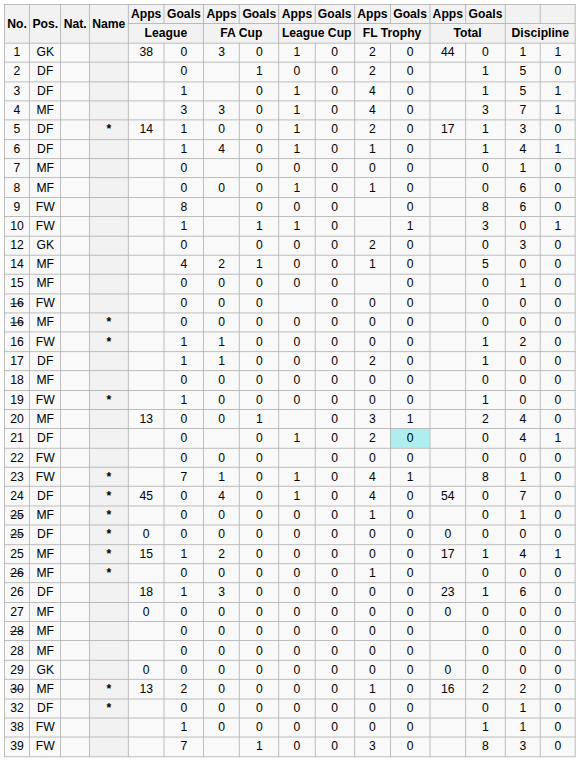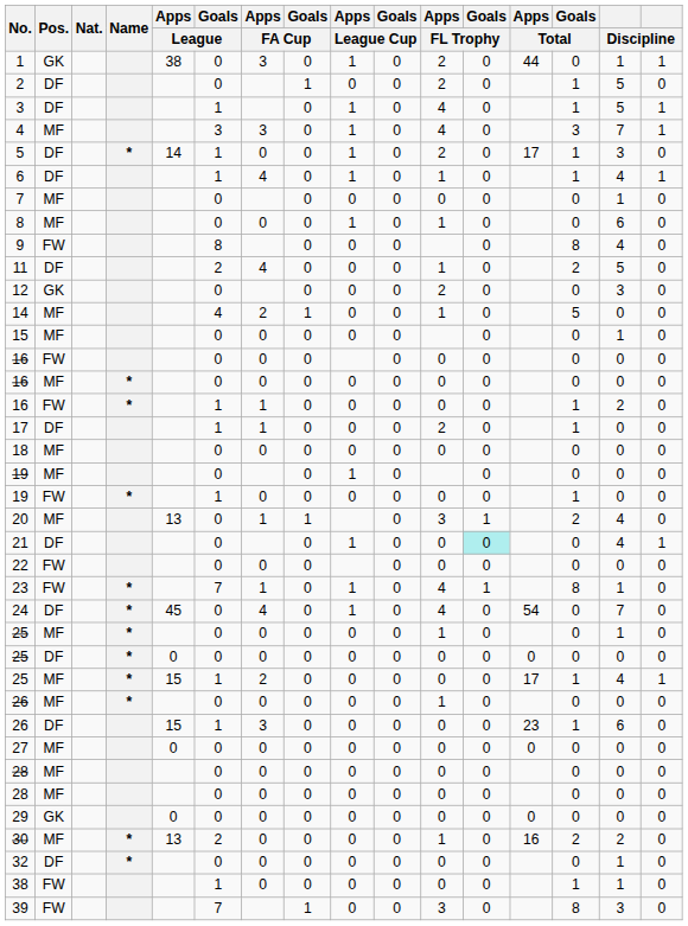 <table class="wikitable sortable plainrowheaders" style="text-align:center">
 <tr>
 <th scope="col" rowspan="2">No.</th>
 <th scope="col" rowspan="2">Pos.</th>
 <th scope="col" rowspan="2">Nat.</th>
 <th scope="col" rowspan="2">Name</th>
 <th scope="col">Apps</th>
 <th scope="col">Goals</th>
 <th scope="col">Apps</th>
 <th scope="col">Goals</th>
 <th scope="col">Apps</th>
 <th scope="col">Goals</th>
 <th scope="col">Apps</th>
 <th scope="col">Goals</th>
 <th scope="col">Apps</th>
 <th scope="col">Goals</th>
 <th scope="col"></th>
 <th scope="col"></th>
 </tr>
 <tr class="unsortable">
 <th colspan="2" width="85">League</th>
 <th colspan="2" width="85">FA Cup</th>
 <th colspan="2" width="85">League Cup</th>
 <th colspan="2" width="85">FL Trophy</th>
 <th colspan="2" width="85">Total</th>
 <th colspan="2" width="85">Discipline</th>
 </tr>
 <tr>
 <td>1</td>
 <td>GK</td>
 <td></td>
 <th scope="row"></th>
 <td>38</td>
 <td>0</td>
 <td>3</td>
 <td>0</td>
 <td>1</td>
 <td>0</td>
 <td>2</td>
 <td>0</td>
 <td>44</td>
 <td>0</td>
 <td>1</td>
 <td>1</td>
 </tr>
 <tr>
 <td>2</td>
 <td>DF</td>
 <td></td>
 <th scope="row"></th>
 <td></td>
 <td>0</td>
 <td></td>
 <td>1</td>
 <td>0</td>
 <td>0</td>
 <td>2</td>
 <td>0</td>
 <td></td>
 <td>1</td>
 <td>5</td>
 <td>0</td>
 </tr>
 <tr>
 <td>3</td>
 <td>DF</td>
 <td></td>
 <th scope="row"></th>
 <td></td>
 <td>1</td>
 <td></td>
 <td>0</td>
 <td>1</td>
 <td>0</td>
 <td>4</td>
 <td>0</td>
 <td></td>
 <td>1</td>
 <td>5</td>
 <td>1</td>
 </tr>
 <tr>
 <td>4</td>
 <td>MF</td>
 <td></td>
 <th scope="row"></th>
 <td></td>
 <td>3</td>
 <td>3</td>
 <td>0</td>
 <td>1</td>
 <td>0</td>
 <td>4</td>
 <td>0</td>
 <td></td>
 <td>3</td>
 <td>7</td>
 <td>1</td>
 </tr>
 <tr>
 <td>5</td>
 <td>DF</td>
 <td></td>
 <th scope="row"><em></em> *</th>
 <td>14</td>
 <td>1</td>
 <td>0</td>
 <td>0</td>
 <td>1</td>
 <td>0</td>
 <td>2</td>
 <td>0</td>
 <td>17</td>
 <td>1</td>
 <td>3</td>
 <td>0</td>
 </tr>
 <tr>
 <td>6</td>
 <td>DF</td>
 <td></td>
 <th scope="row"></th>
 <td></td>
 <td>1</td>
 <td>4</td>
 <td>0</td>
 <td>1</td>
 <td>0</td>
 <td>1</td>
 <td>0</td>
 <td></td>
 <td>1</td>
 <td>4</td>
 <td>1</td>
 </tr>
 <tr>
 <td>7</td>
 <td>MF</td>
 <td></td>
 <th scope="row"></th>
 <td></td>
 <td>0</td>
 <td></td>
 <td>0</td>
 <td>0</td>
 <td>0</td>
 <td>0</td>
 <td>0</td>
 <td></td>
 <td>0</td>
 <td>1</td>
 <td>0</td>
 </tr>
 <tr>
 <td>8</td>
 <td>MF</td>
 <td></td>
 <th scope="row"></th>
 <td></td>
 <td>0</td>
 <td>0</td>
 <td>0</td>
 <td>1</td>
 <td>0</td>
 <td>1</td>
 <td>0</td>
 <td></td>
 <td>0</td>
 <td>6</td>
 <td>0</td>
 </tr>
 <tr>
 <td>9</td>
 <td>FW</td>
 <td></td>
 <th scope="row"></th>
 <td></td>
 <td>8</td>
 <td></td>
 <td>0</td>
 <td>0</td>
 <td>0</td>
 <td></td>
 <td>0</td>
 <td></td>
 <td>8</td>
-<td>6</td>
+<td>4</td>
 <td>0</td>
 </tr>
 <tr>
-<td>10</td>
-<td>FW</td>
+<td>11</td>
+<td>DF</td>
 <td></td>
 <th scope="row"></th>
 <td></td>
-<td>1</td>
-<td></td>
-<td>1</td>
+<td>2</td>
+<td>4</td>
+<td>0</td>
+<td>0</td>
+<td>0</td>
 <td>1</td>
 <td>0</td>
 <td></td>
-<td>1</td>
-<td></td>
-<td>3</td>
+<td>2</td>
+<td>5</td>
 <td>0</td>
-<td>1</td>
 </tr>
 <tr>
 <td>12</td>
 <td>GK</td>
 <td></td>
 <th scope="row"></th>
 <td></td>
 <td>0</td>
 <td></td>
 <td>0</td>
 <td>0</td>
 <td>0</td>
 <td>2</td>
 <td>0</td>
 <td></td>
 <td>0</td>
 <td>3</td>
 <td>0</td>
 </tr>
 <tr>
 <td>14</td>
 <td>MF</td>
 <td></td>
 <th scope="row"></th>
 <td></td>
 <td>4</td>
 <td>2</td>
 <td>1</td>
 <td>0</td>
 <td>0</td>
 <td>1</td>
 <td>0</td>
 <td></td>
 <td>5</td>
 <td>0</td>
 <td>0</td>
 </tr>
 <tr>
 <td>15</td>
 <td>MF</td>
 <td></td>
 <th scope="row"></th>
 <td></td>
 <td>0</td>
 <td>0</td>
 <td>0</td>
 <td>0</td>
 <td>0</td>
 <td></td>
 <td>0</td>
 <td></td>
 <td>0</td>
 <td>1</td>
 <td>0</td>
 </tr>
 <tr>
 <td><s>16</s> </td>
 <td>FW</td>
 <td></td>
 <th scope="row"></th>
 <td></td>
 <td>0</td>
 <td>0</td>
 <td>0</td>
 <td></td>
 <td>0</td>
 <td>0</td>
 <td>0</td>
 <td></td>
 <td>0</td>
 <td>0</td>
 <td>0</td>
 </tr>
 <tr>
 <td><s>16</s> </td>
 <td>MF</td>
 <td></td>
 <th scope="row"><em></em> *</th>
 <td></td>
 <td>0</td>
 <td>0</td>
 <td>0</td>
 <td>0</td>
 <td>0</td>
 <td>0</td>
 <td>0</td>
 <td></td>
 <td>0</td>
 <td>0</td>
 <td>0</td>
 </tr>
 <tr>
 <td>16</td>
 <td>FW</td>
 <td></td>
 <th scope="row"><em></em> *</th>
 <td></td>
 <td>1</td>
 <td>1</td>
 <td>0</td>
 <td>0</td>
 <td>0</td>
 <td>0</td>
 <td>0</td>
 <td></td>
 <td>1</td>
 <td>2</td>
 <td>0</td>
 </tr>
 <tr>
 <td>17</td>
 <td>DF</td>
 <td></td>
 <th scope="row"></th>
 <td></td>
 <td>1</td>
 <td>1</td>
 <td>0</td>
 <td>0</td>
 <td>0</td>
 <td>2</td>
 <td>0</td>
 <td></td>
 <td>1</td>
 <td>0</td>
 <td>0</td>
 </tr>
 <tr>
 <td>18</td>
 <td>MF</td>
 <td></td>
 <th scope="row"></th>
 <td></td>
 <td>0</td>
 <td>0</td>
 <td>0</td>
 <td>0</td>
 <td>0</td>
 <td>0</td>
 <td>0</td>
 <td></td>
 <td>0</td>
 <td>0</td>
 <td>0</td>
 </tr>
 <tr>
+<td><s>19</s> </td>
+<td>MF</td>
+<td></td>
+<th scope="row"></th>
+<td></td>
+<td>0</td>
+<td></td>
+<td>0</td>
+<td>1</td>
+<td>0</td>
+<td></td>
+<td>0</td>
+<td></td>
+<td>0</td>
+<td>0</td>
+<td>0</td>
+</tr>
+<tr>
 <td>19</td>
 <td>FW</td>
 <td></td>
 <th scope="row"><em></em> *</th>
 <td></td>
 <td>1</td>
 <td>0</td>
 <td>0</td>
 <td>0</td>
 <td>0</td>
 <td>0</td>
 <td>0</td>
 <td></td>
 <td>1</td>
 <td>0</td>
 <td>0</td>
 </tr>
 <tr>
 <td>20</td>
 <td>MF</td>
 <td></td>
 <th scope="row"></th>
 <td>13</td>
 <td>0</td>
-<td>0</td>
+<td>1</td>
 <td>1</td>
 <td></td>
 <td>0</td>
 <td>3</td>
 <td>1</td>
 <td></td>
 <td>2</td>
 <td>4</td>
 <td>0</td>
 </tr>
 <tr>
 <td>21</td>
 <td>DF</td>
 <td></td>
 <th scope="row"></th>
 <td></td>
 <td>0</td>
 <td></td>
 <td>0</td>
 <td>1</td>
 <td>0</td>
-<td>2</td>
+<td>0</td>
 <td style="background: paleturquoise;">0</td>
 <td></td>
 <td>0</td>
 <td>4</td>
 <td>1</td>
 </tr>
 <tr>
 <td>22</td>
 <td>FW</td>
 <td></td>
 <th scope="row"></th>
 <td></td>
 <td>0</td>
 <td>0</td>
 <td>0</td>
 <td></td>
 <td>0</td>
 <td>0</td>
 <td>0</td>
 <td></td>
 <td>0</td>
 <td>0</td>
 <td>0</td>
 </tr>
 <tr>
 <td>23</td>
 <td>FW</td>
 <td></td>
 <th scope="row"><em></em> *</th>
 <td></td>
 <td>7</td>
 <td>1</td>
 <td>0</td>
 <td>1</td>
 <td>0</td>
 <td>4</td>
 <td>1</td>
 <td></td>
 <td>8</td>
 <td>1</td>
 <td>0</td>
 </tr>
 <tr>
 <td>24</td>
 <td>DF</td>
 <td></td>
 <th scope="row"><em></em> *</th>
 <td>45</td>
 <td>0</td>
 <td>4</td>
 <td>0</td>
 <td>1</td>
 <td>0</td>
 <td>4</td>
 <td>0</td>
 <td>54</td>
 <td>0</td>
 <td>7</td>
 <td>0</td>
 </tr>
 <tr>
 <td><s>25</s> </td>
 <td>MF</td>
 <td></td>
 <th scope="row"><em></em> *</th>
 <td></td>
 <td>0</td>
 <td>0</td>
 <td>0</td>
 <td>0</td>
 <td>0</td>
 <td>1</td>
 <td>0</td>
 <td></td>
 <td>0</td>
 <td>1</td>
 <td>0</td>
 </tr>
 <tr>
 <td><s>25</s> </td>
 <td>DF</td>
 <td></td>
 <th scope="row"><em></em> *</th>
 <td>0</td>
 <td>0</td>
 <td>0</td>
 <td>0</td>
 <td>0</td>
 <td>0</td>
 <td>0</td>
 <td>0</td>
 <td>0</td>
 <td>0</td>
 <td>0</td>
 <td>0</td>
 </tr>
 <tr>
 <td>25</td>
 <td>MF</td>
 <td></td>
 <th scope="row"><em></em> *</th>
 <td>15</td>
 <td>1</td>
 <td>2</td>
 <td>0</td>
 <td>0</td>
 <td>0</td>
 <td>0</td>
 <td>0</td>
 <td>17</td>
 <td>1</td>
 <td>4</td>
 <td>1</td>
 </tr>
 <tr>
 <td><s>26</s> </td>
 <td>MF</td>
 <td></td>
 <th scope="row"><em></em> *</th>
 <td></td>
 <td>0</td>
 <td>0</td>
 <td>0</td>
 <td>0</td>
 <td>0</td>
 <td>1</td>
 <td>0</td>
 <td></td>
 <td>0</td>
 <td>0</td>
 <td>0</td>
 </tr>
 <tr>
 <td>26</td>
 <td>DF</td>
 <td></td>
 <th scope="row"></th>
-<td>18</td>
+<td>15</td>
 <td>1</td>
 <td>3</td>
 <td>0</td>
 <td>0</td>
 <td>0</td>
 <td>0</td>
 <td>0</td>
 <td>23</td>
 <td>1</td>
 <td>6</td>
 <td>0</td>
 </tr>
 <tr>
 <td>27</td>
 <td>MF</td>
 <td></td>
 <th scope="row"></th>
 <td>0</td>
 <td>0</td>
 <td>0</td>
 <td>0</td>
 <td>0</td>
 <td>0</td>
 <td>0</td>
 <td>0</td>
 <td>0</td>
 <td>0</td>
 <td>0</td>
 <td>0</td>
 </tr>
 <tr>
 <td><s>28</s> </td>
 <td>MF</td>
 <td></td>
 <th scope="row"></th>
 <td></td>
 <td>0</td>
 <td>0</td>
 <td>0</td>
 <td>0</td>
 <td>0</td>
 <td>0</td>
 <td>0</td>
 <td></td>
 <td>0</td>
 <td>0</td>
 <td>0</td>
 </tr>
 <tr>
 <td>28</td>
 <td>MF</td>
 <td></td>
 <th scope="row"></th>
 <td></td>
 <td>0</td>
 <td>0</td>
 <td>0</td>
 <td>0</td>
 <td>0</td>
 <td>0</td>
 <td>0</td>
 <td></td>
 <td>0</td>
 <td>0</td>
 <td>0</td>
 </tr>
 <tr>
 <td>29</td>
 <td>GK</td>
 <td></td>
 <th scope="row"></th>
 <td>0</td>
 <td>0</td>
 <td>0</td>
 <td>0</td>
 <td>0</td>
 <td>0</td>
 <td>0</td>
 <td>0</td>
 <td>0</td>
 <td>0</td>
 <td>0</td>
 <td>0</td>
 </tr>
 <tr>
 <td><s>30</s> </td>
 <td>MF</td>
 <td></td>
 <th scope="row"><em></em> *</th>
 <td>13</td>
 <td>2</td>
 <td>0</td>
 <td>0</td>
 <td>0</td>
 <td>0</td>
 <td>1</td>
 <td>0</td>
 <td>16</td>
 <td>2</td>
 <td>2</td>
 <td>0</td>
 </tr>
 <tr>
 <td>32</td>
 <td>DF</td>
 <td></td>
 <th scope="row"><em></em> *</th>
 <td></td>
 <td>0</td>
 <td>0</td>
 <td>0</td>
 <td>0</td>
 <td>0</td>
 <td>0</td>
 <td>0</td>
 <td></td>
 <td>0</td>
 <td>1</td>
 <td>0</td>
 </tr>
 <tr>
 <td>38</td>
 <td>FW</td>
 <td></td>
 <th scope="row"></th>
 <td></td>
 <td>1</td>
 <td>0</td>
 <td>0</td>
 <td>0</td>
 <td>0</td>
 <td>0</td>
 <td>0</td>
 <td></td>
 <td>1</td>
 <td>1</td>
 <td>0</td>
 </tr>
 <tr>
 <td>39</td>
 <td>FW</td>
 <td></td>
 <th scope="row"></th>
 <td></td>
 <td>7</td>
 <td></td>
 <td>1</td>
 <td>0</td>
 <td>0</td>
 <td>3</td>
 <td>0</td>
 <td></td>
 <td>8</td>
 <td>3</td>
 <td>0</td>
 </tr>
 </table>
